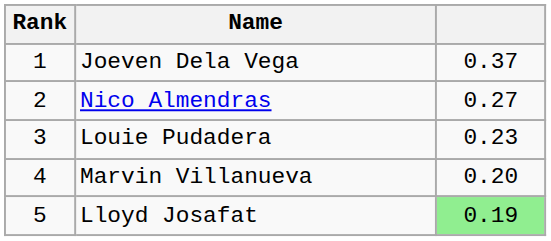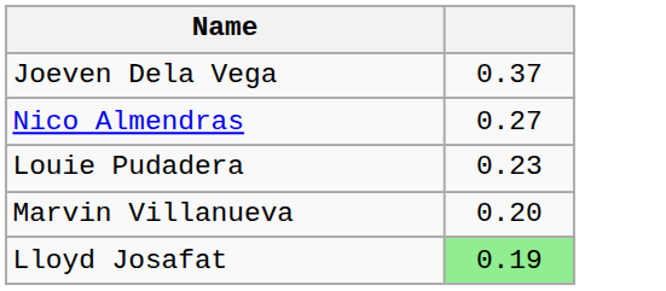 <table class="wikitable" style="font-size:90%">
 <tr>
-<th width=30>Rank</th>
 <th width=180>Name</th>
 <th width=50></th>
 </tr>
 <tr>
-<td style="text-align:center">1</td>
 <td>Joeven Dela Vega</td>
 <td style="text-align:center">0.37</td>
 </tr>
 <tr>
-<td style="text-align:center">2</td>
 <td><a href='#'>Nico Almendras</a></td>
 <td style="text-align:center">0.27</td>
 </tr>
 <tr>
-<td style="text-align:center">3</td>
 <td>Louie Pudadera</td>
 <td style="text-align:center">0.23</td>
 </tr>
 <tr>
-<td style="text-align:center">4</td>
 <td>Marvin Villanueva</td>
 <td style="text-align:center">0.20</td>
 </tr>
 <tr>
-<td style="text-align:center">5</td>
 <td>Lloyd Josafat</td>
 <td style="background: lightgreen; text-align:center">0.19</td>
 </tr>
 </table>
